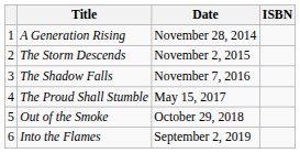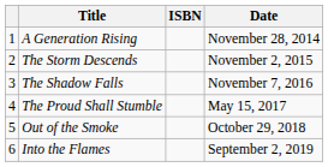 <table class="wikitable">
 <tr>
 <th></th>
 <th>Title</th>
+<th>ISBN</th>
 <th>Date</th>
-<th>ISBN</th>
 </tr>
 <tr>
 <td>1</td>
 <td><em>A Generation Rising</em></td>
+<td></td>
 <td>November 28, 2014</td>
-<td></td>
 </tr>
 <tr>
 <td>2</td>
 <td><em>The Storm Descends</em></td>
+<td></td>
 <td>November 2, 2015</td>
-<td></td>
 </tr>
 <tr>
 <td>3</td>
 <td><em>The Shadow Falls</em></td>
+<td></td>
 <td>November 7, 2016</td>
-<td></td>
 </tr>
 <tr>
 <td>4</td>
 <td><em>The Proud Shall Stumble</em></td>
+<td></td>
 <td>May 15, 2017</td>
-<td></td>
 </tr>
 <tr>
 <td>5</td>
 <td><em>Out of the Smoke</em></td>
+<td></td>
 <td>October 29, 2018</td>
-<td></td>
 </tr>
 <tr>
 <td>6</td>
 <td><em>Into the Flames</em></td>
+<td></td>
 <td>September 2, 2019</td>
-<td></td>
 </tr>
 </table>
